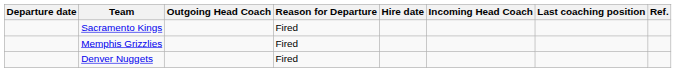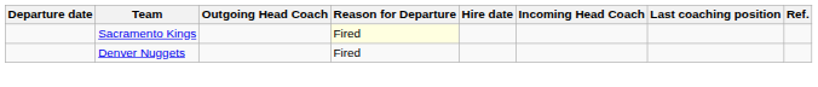 <table class="wikitable sortable">
 <tr>
 <th>Departure date</th>
 <th>Team</th>
 <th>Outgoing Head Coach</th>
 <th>Reason for Departure</th>
 <th>Hire date</th>
 <th>Incoming Head Coach</th>
 <th class="unsortable">Last coaching position</th>
 <th class="unsortable">Ref.</th>
 </tr>
 <tr>
 <td align=center></td>
 <td><a href='#'>Sacramento Kings</a></td>
 <td></td>
-<td>Fired</td>
-<td align=center></td>
-<td></td>
-<td></td>
-<td align="center"></td>
-</tr>
-<tr>
-<td align=center></td>
-<td><a href='#'>Memphis Grizzlies</a></td>
-<td></td>
-<td>Fired</td>
+<td style="background: lightyellow;">Fired</td>
 <td align=center></td>
 <td></td>
 <td></td>
 <td align="center"></td>
 </tr>
 <tr>
 <td align=center></td>
 <td><a href='#'>Denver Nuggets</a></td>
 <td></td>
 <td>Fired</td>
 <td align=center></td>
 <td></td>
 <td></td>
 <td align="center"></td>
 </tr>
 </table>
